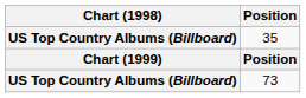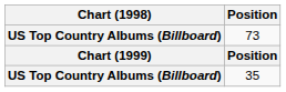 <table class="wikitable plainrowheaders" style="text-align:center">
 <tr>
 <th scope="col">Chart (1998)</th>
 <th scope="col">Position</th>
 </tr>
 <tr>
 <th scope="row">US Top Country Albums (<em>Billboard</em>)</th>
-<td>35</td>
+<td>73</td>
 </tr>
 <tr>
 <th scope="col">Chart (1999)</th>
 <th scope="col">Position</th>
 </tr>
 <tr>
 <th scope="row">US Top Country Albums (<em>Billboard</em>)</th>
-<td>73</td>
+<td>35</td>
 </tr>
 </table>
